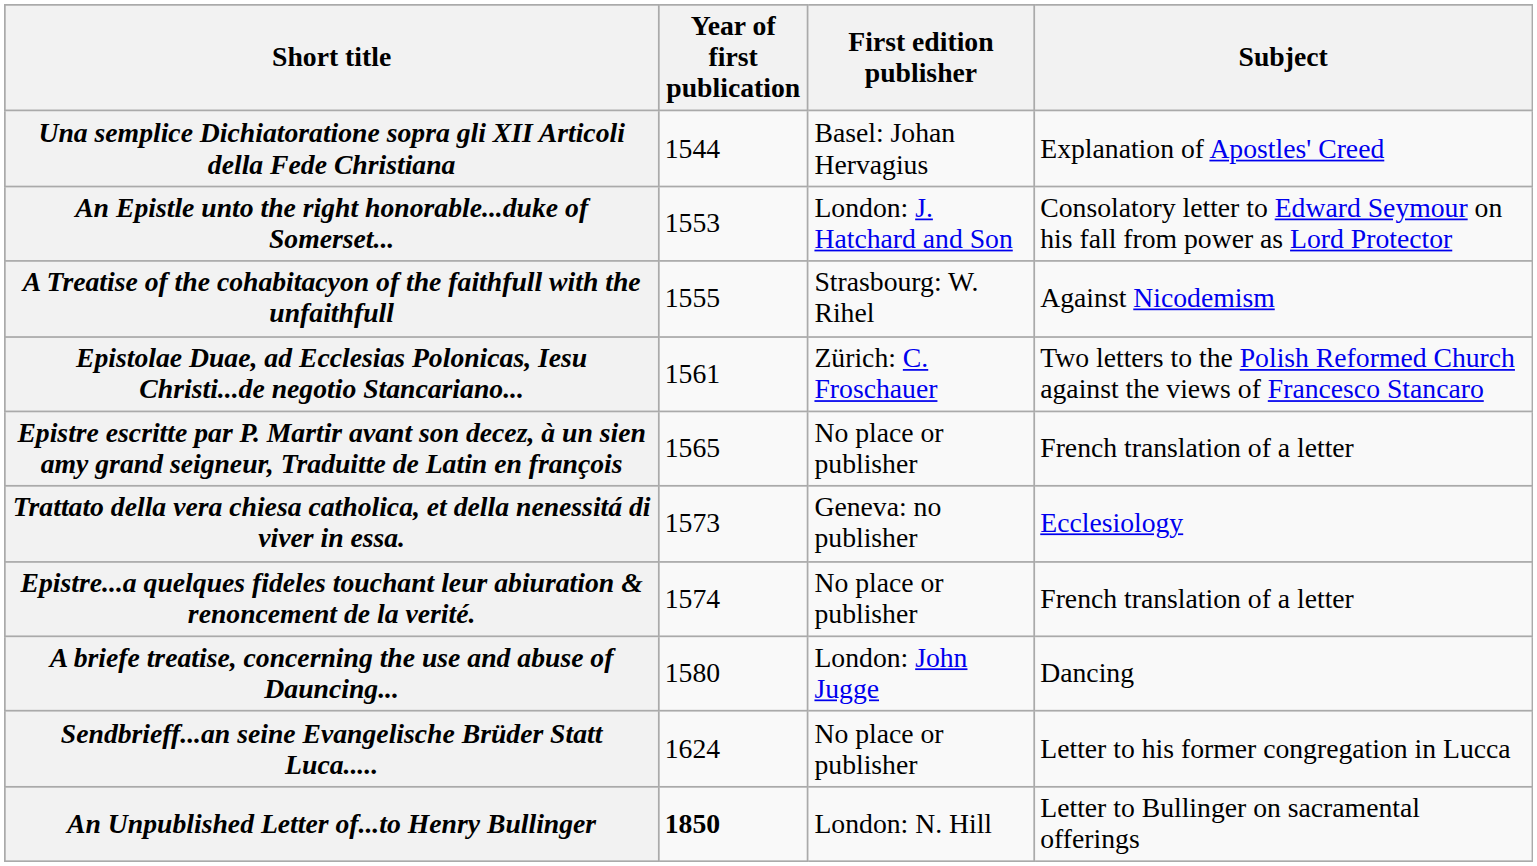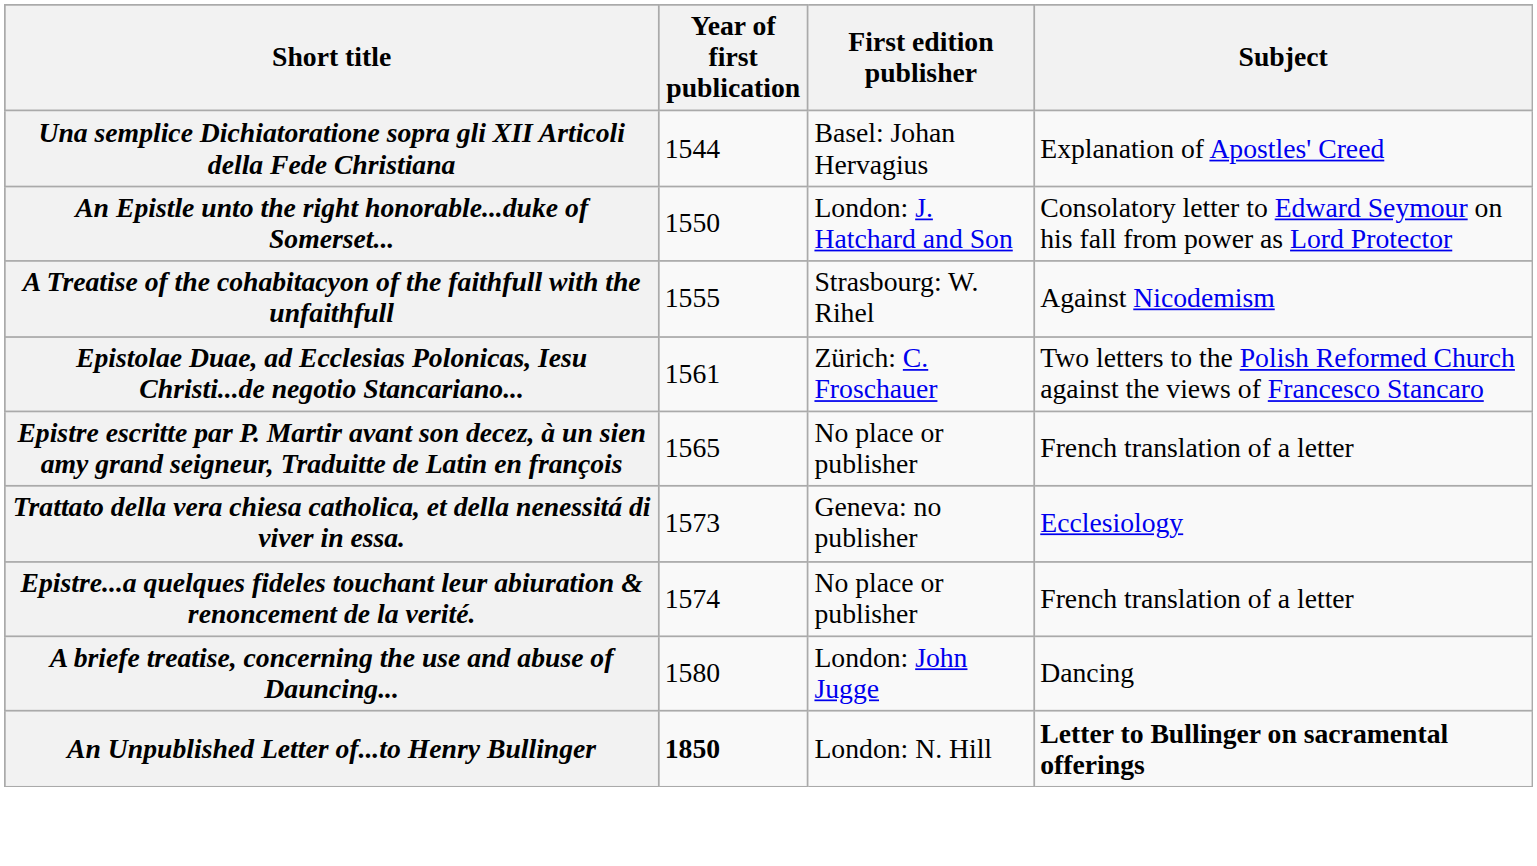 <table class="wikitable plainrowheaders sortable" style="margin-right: 0;">
 <tr>
 <th scope="col">Short title</th>
 <th scope="col">Year of first<br>publication</th>
 <th scope="col">First edition publisher</th>
 <th scope="col">Subject</th>
 </tr>
 <tr>
 <th scope="row"><em>Una semplice Dichiatoratione sopra gli XII Articoli della Fede Christiana</em></th>
 <td>1544</td>
 <td>Basel: Johan Hervagius</td>
 <td>Explanation of <a href='#'>Apostles' Creed</a></td>
 </tr>
 <tr>
 <th scope="row"><em>An Epistle unto the right honorable...duke of Somerset...</em></th>
-<td>1553</td>
+<td>1550</td>
 <td>London: <a href='#'>J. Hatchard and Son</a></td>
 <td>Consolatory letter to <a href='#'>Edward Seymour</a> on his fall from power as <a href='#'>Lord Protector</a></td>
 </tr>
 <tr>
 <th scope="row"><em>A Treatise of the cohabitacyon of the faithfull with the unfaithfull</em></th>
 <td>1555</td>
 <td>Strasbourg: W. Rihel</td>
 <td>Against <a href='#'>Nicodemism</a></td>
 </tr>
 <tr>
 <th scope="row"><em>Epistolae Duae, ad Ecclesias Polonicas, Iesu Christi...de negotio Stancariano...</em></th>
 <td>1561</td>
 <td>Zürich: <a href='#'>C. Froschauer</a></td>
 <td>Two letters to the <a href='#'>Polish Reformed Church</a> against the views of <a href='#'>Francesco Stancaro</a></td>
 </tr>
 <tr>
 <th scope="row"><em>Epistre escritte par P. Martir avant son decez, à un sien amy grand seigneur, Traduitte de Latin en françois</em></th>
 <td>1565</td>
 <td>No place or publisher</td>
 <td>French translation of a letter</td>
 </tr>
 <tr>
 <th scope="row"><em>Trattato della vera chiesa catholica, et della nenessitá di viver in essa.</em></th>
 <td>1573</td>
 <td>Geneva: no publisher</td>
 <td><a href='#'>Ecclesiology</a></td>
 </tr>
 <tr>
 <th scope="row"><em>Epistre...a quelques fideles touchant leur abiuration & renoncement de la verité.</em></th>
 <td>1574</td>
 <td>No place or publisher</td>
 <td>French translation of a letter</td>
 </tr>
 <tr>
 <th scope="row"><em>A briefe treatise, concerning the use and abuse of Dauncing...</em></th>
 <td>1580</td>
 <td>London: <a href='#'>John Jugge</a></td>
 <td>Dancing</td>
 </tr>
 <tr>
-<th scope="row"><em>Sendbrieff...an seine Evangelische Brüder Statt Luca.....</em></th>
-<td>1624</td>
-<td>No place or publisher</td>
-<td>Letter to his former congregation in Lucca</td>
-</tr>
-<tr>
 <th scope="row"><em>An Unpublished Letter of...to Henry Bullinger</em></th>
 <td><strong>1850</strong></td>
 <td>London: N. Hill</td>
-<td>Letter to Bullinger on sacramental offerings</td>
+<td><strong>Letter to Bullinger on sacramental offerings</strong></td>
 </tr>
 </table>
